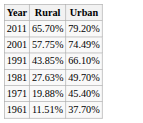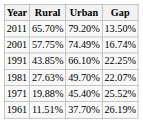 <table class ="wikitable sortable">
 <tr>
 <th>Year</th>
 <th>Rural</th>
 <th>Urban</th>
+<th>Gap</th>
 </tr>
 <tr>
 <td>2011</td>
 <td>65.70%</td>
 <td>79.20%</td>
+<td>13.50%</td>
 </tr>
 <tr>
 <td>2001</td>
 <td>57.75%</td>
 <td>74.49%</td>
+<td>16.74%</td>
 </tr>
 <tr>
 <td>1991</td>
 <td>43.85%</td>
 <td>66.10%</td>
+<td>22.25%</td>
 </tr>
 <tr>
 <td>1981</td>
 <td>27.63%</td>
 <td>49.70%</td>
+<td>22.07%</td>
 </tr>
 <tr>
 <td>1971</td>
 <td>19.88%</td>
 <td>45.40%</td>
+<td>25.52%</td>
 </tr>
 <tr>
 <td>1961</td>
 <td>11.51%</td>
 <td>37.70%</td>
+<td>26.19%</td>
 </tr>
 </table>
